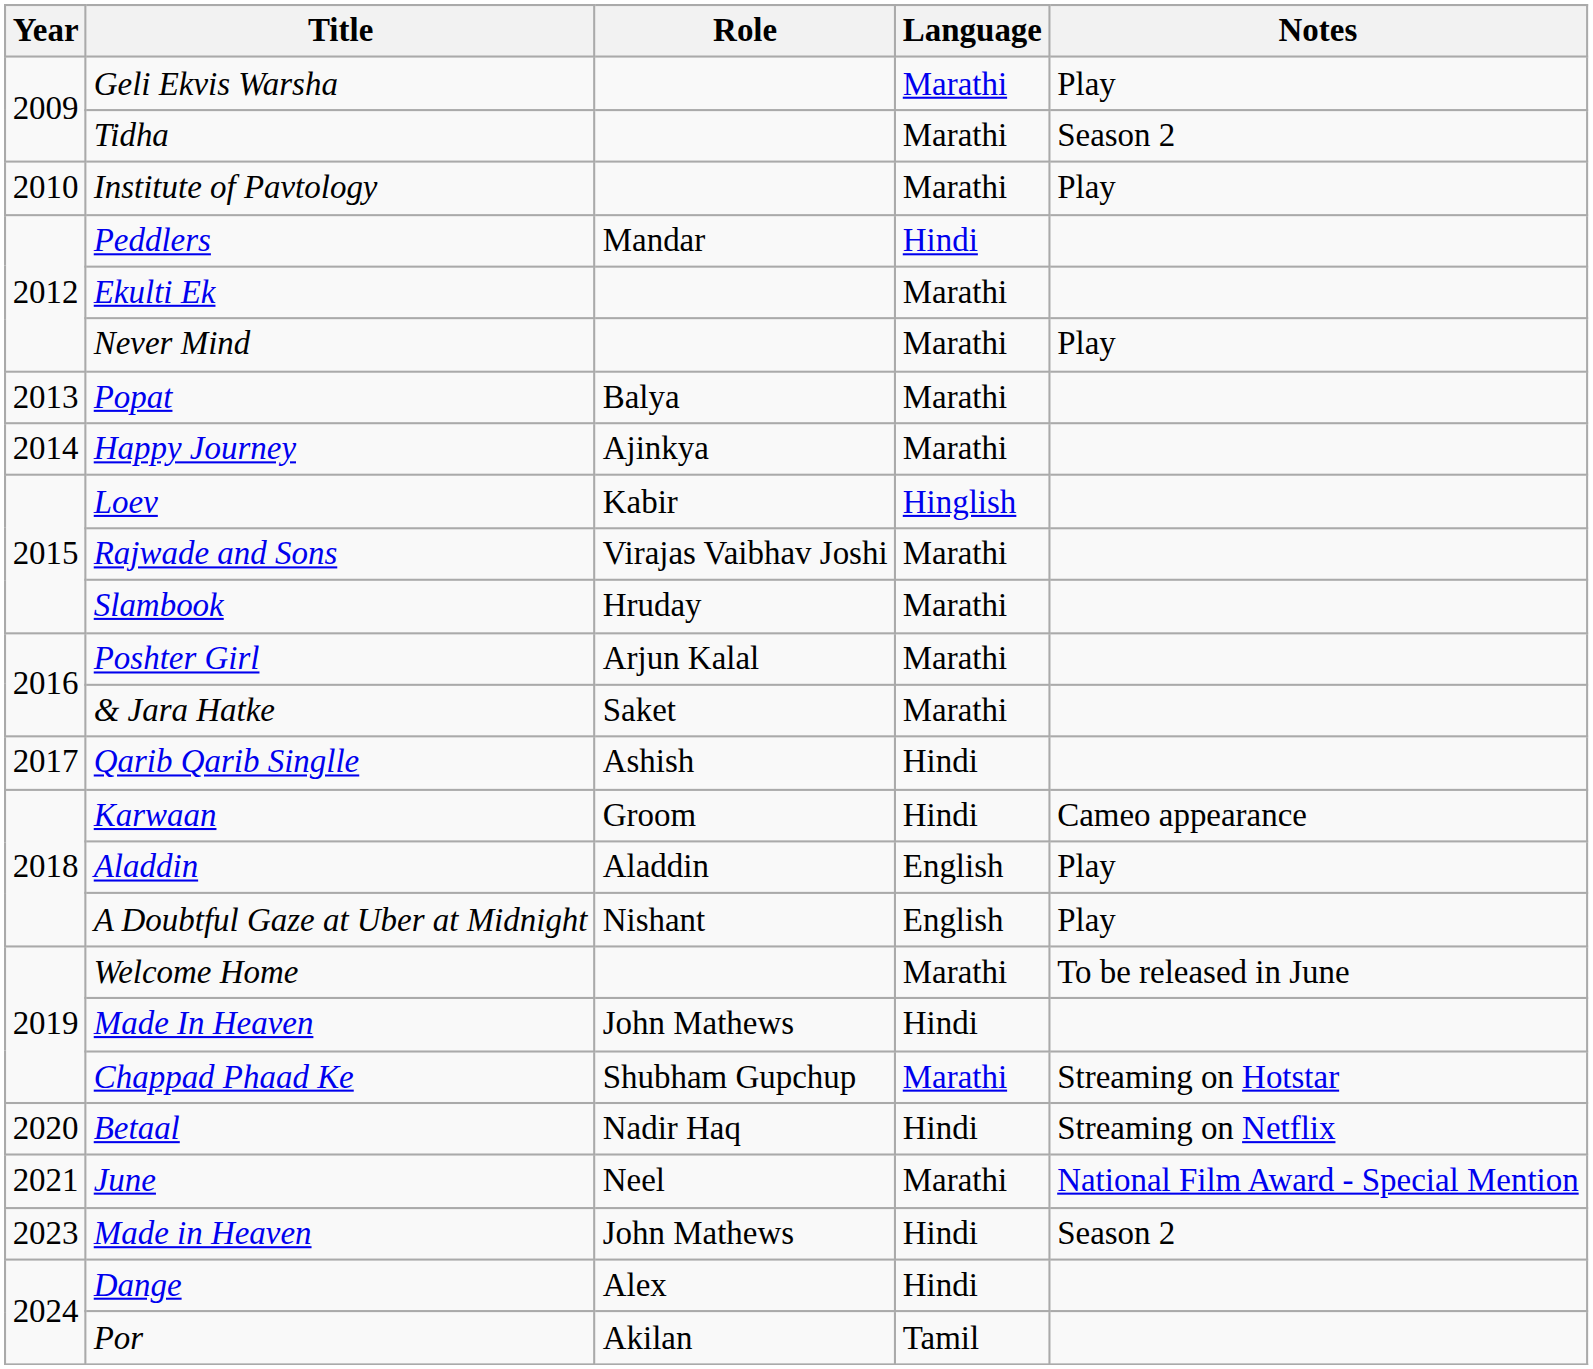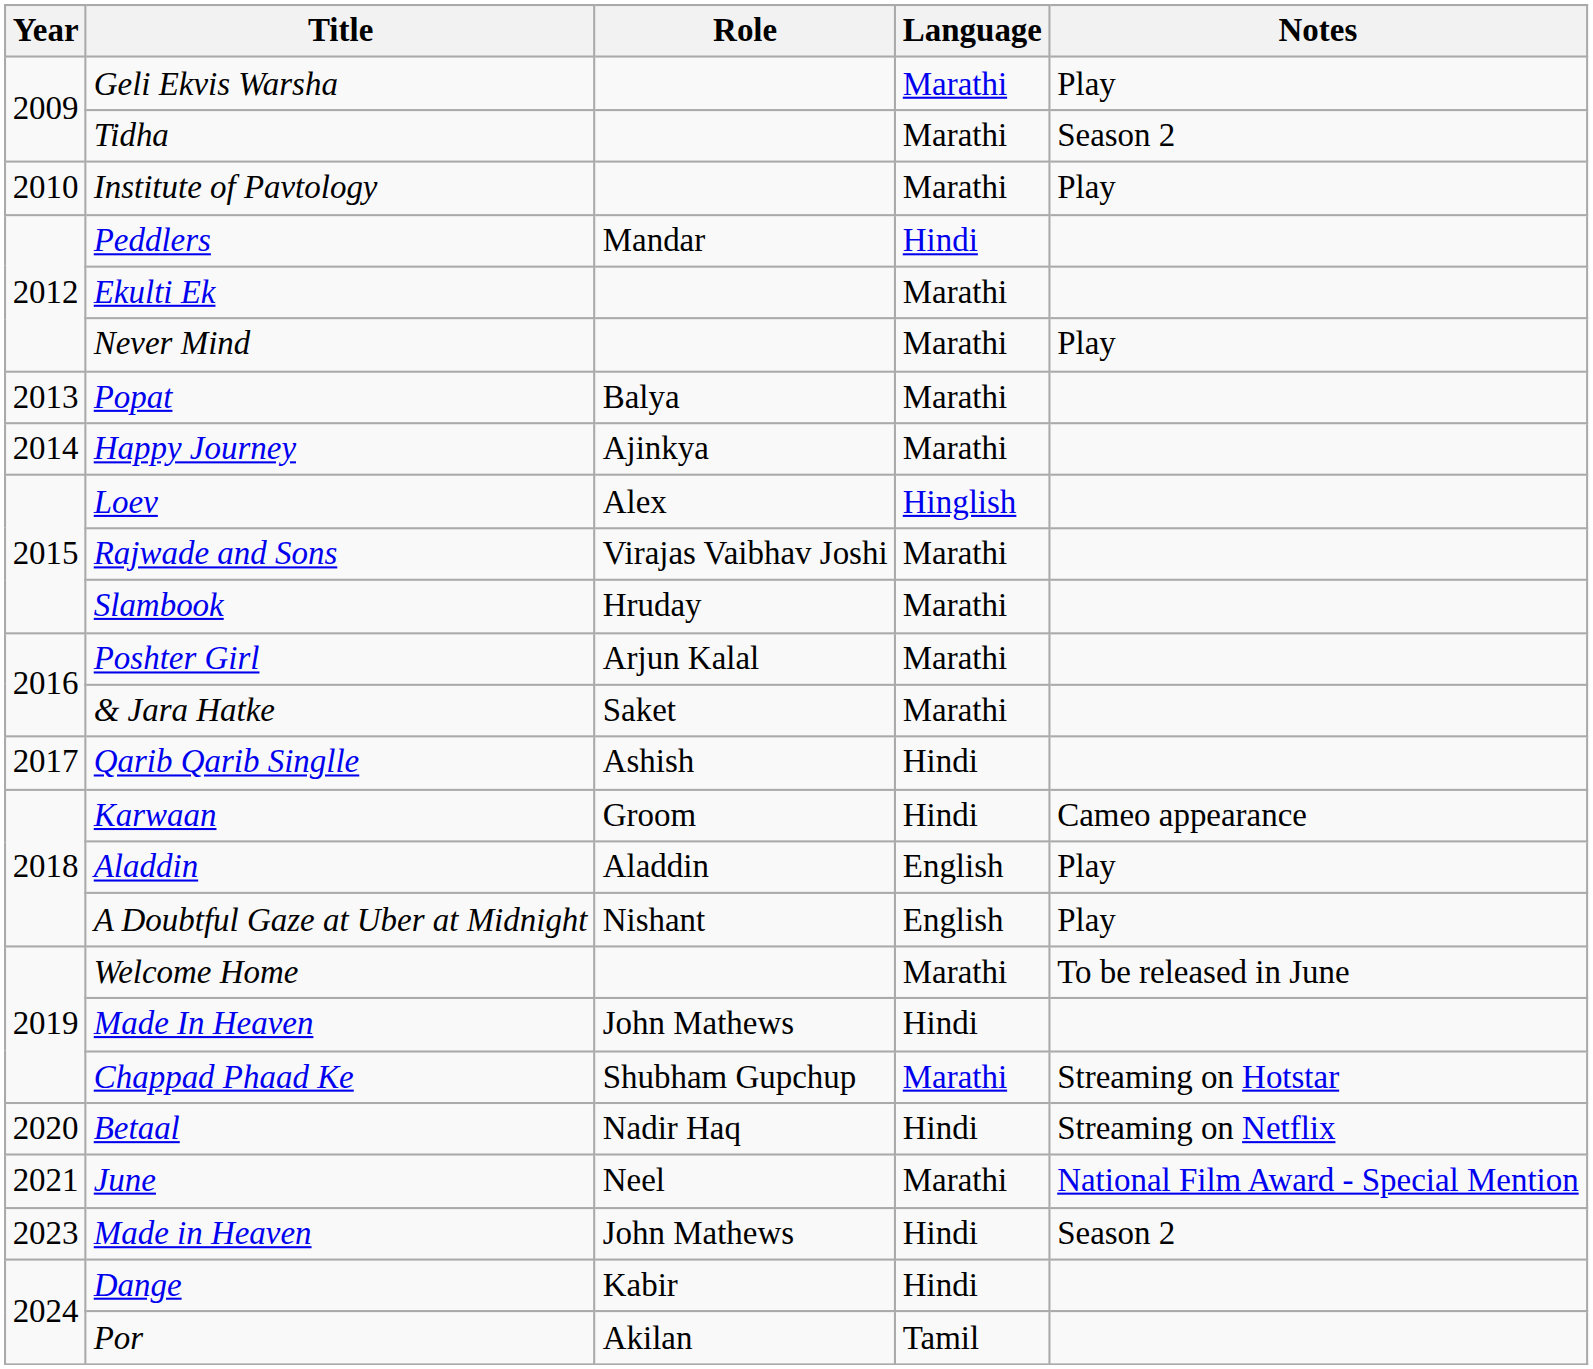 <table class="wikitable">
 <tr>
 <th>Year</th>
 <th>Title</th>
 <th>Role</th>
 <th>Language</th>
 <th>Notes</th>
 </tr>
 <tr>
 <td rowspan=2>2009</td>
 <td><em>Geli Ekvis Warsha</em></td>
 <td></td>
 <td><a href='#'>Marathi</a></td>
 <td>Play</td>
 </tr>
 <tr>
 <td><em>Tidha</em></td>
 <td></td>
 <td>Marathi</td>
 <td>Season 2</td>
 </tr>
 <tr>
 <td>2010</td>
 <td><em>Institute of Pavtology</em></td>
 <td></td>
 <td>Marathi</td>
 <td>Play</td>
 </tr>
 <tr>
 <td rowspan=3>2012</td>
 <td><em><a href='#'>Peddlers</a></em></td>
 <td>Mandar</td>
 <td><a href='#'>Hindi</a></td>
 <td></td>
 </tr>
 <tr>
 <td><em><a href='#'>Ekulti Ek</a></em></td>
 <td></td>
 <td>Marathi</td>
 <td></td>
 </tr>
 <tr>
 <td><em>Never Mind</em></td>
 <td></td>
 <td>Marathi</td>
 <td>Play</td>
 </tr>
 <tr>
 <td>2013</td>
 <td><em><a href='#'>Popat</a></em></td>
 <td>Balya</td>
 <td>Marathi</td>
 <td></td>
 </tr>
 <tr>
 <td>2014</td>
 <td><em><a href='#'>Happy Journey</a></em></td>
 <td>Ajinkya</td>
 <td>Marathi</td>
 <td></td>
 </tr>
 <tr>
 <td rowspan=3>2015</td>
 <td><em><a href='#'>Loev</a></em></td>
-<td>Kabir</td>
+<td>Alex</td>
 <td><a href='#'>Hinglish</a></td>
 <td></td>
 </tr>
 <tr>
 <td><em><a href='#'>Rajwade and Sons</a></em></td>
 <td>Virajas Vaibhav Joshi</td>
 <td>Marathi</td>
 <td></td>
 </tr>
 <tr>
 <td><em><a href='#'>Slambook</a></em></td>
 <td>Hruday</td>
 <td>Marathi</td>
 <td></td>
 </tr>
 <tr>
 <td rowspan=2>2016</td>
 <td><em><a href='#'>Poshter Girl</a></em></td>
 <td>Arjun Kalal</td>
 <td>Marathi</td>
 <td></td>
 </tr>
 <tr>
 <td><em>& Jara Hatke</em></td>
 <td>Saket</td>
 <td>Marathi</td>
 <td></td>
 </tr>
 <tr>
 <td>2017</td>
 <td><em><a href='#'>Qarib Qarib Singlle</a></em></td>
 <td>Ashish</td>
 <td>Hindi</td>
 <td></td>
 </tr>
 <tr>
 <td rowspan=3>2018</td>
 <td><em><a href='#'>Karwaan</a></em></td>
 <td>Groom</td>
 <td>Hindi</td>
 <td>Cameo appearance</td>
 </tr>
 <tr>
 <td><em><a href='#'>Aladdin</a></em></td>
 <td>Aladdin</td>
 <td>English</td>
 <td>Play</td>
 </tr>
 <tr>
 <td><em>A Doubtful Gaze at Uber at Midnight</em></td>
 <td>Nishant</td>
 <td>English</td>
 <td>Play</td>
 </tr>
 <tr>
 <td rowspan=3>2019</td>
 <td><em>Welcome Home</em></td>
 <td></td>
 <td>Marathi</td>
 <td>To be released in June</td>
 </tr>
 <tr>
 <td><em><a href='#'>Made In Heaven</a></em></td>
 <td>John Mathews</td>
 <td>Hindi</td>
 <td></td>
 </tr>
 <tr>
 <td><em><a href='#'>Chappad Phaad Ke</a></em></td>
 <td>Shubham Gupchup</td>
 <td><a href='#'>Marathi</a></td>
 <td>Streaming on <a href='#'>Hotstar</a></td>
 </tr>
 <tr>
 <td>2020</td>
 <td><em><a href='#'>Betaal</a></em></td>
 <td>Nadir Haq</td>
 <td>Hindi</td>
 <td>Streaming on <a href='#'>Netflix</a></td>
 </tr>
 <tr>
 <td>2021</td>
 <td><em><a href='#'>June</a></em></td>
 <td>Neel</td>
 <td>Marathi</td>
 <td><a href='#'>National Film Award - Special Mention</a></td>
 </tr>
 <tr>
 <td>2023</td>
 <td><em><a href='#'>Made in Heaven</a></em></td>
 <td>John Mathews</td>
 <td>Hindi</td>
 <td>Season 2</td>
 </tr>
 <tr>
 <td rowspan="2">2024</td>
 <td><em><a href='#'>Dange</a></em></td>
-<td>Alex</td>
+<td>Kabir</td>
 <td>Hindi</td>
 <td></td>
 </tr>
 <tr>
 <td><em>Por</em></td>
 <td>Akilan</td>
 <td>Tamil</td>
 <td></td>
 </tr>
 <tr>
 </tr>
 </table>
